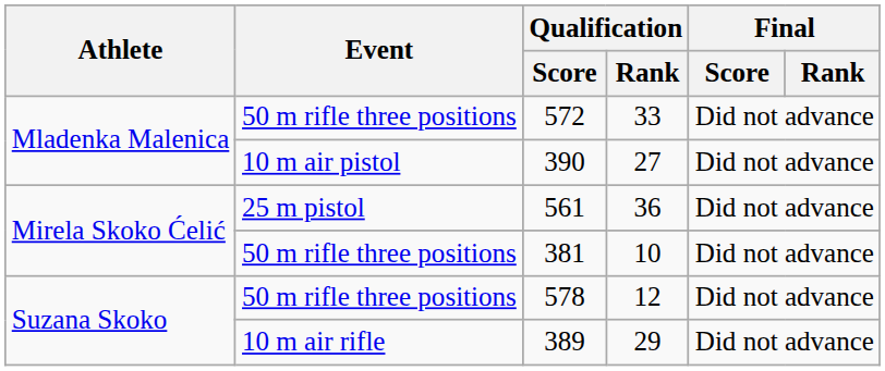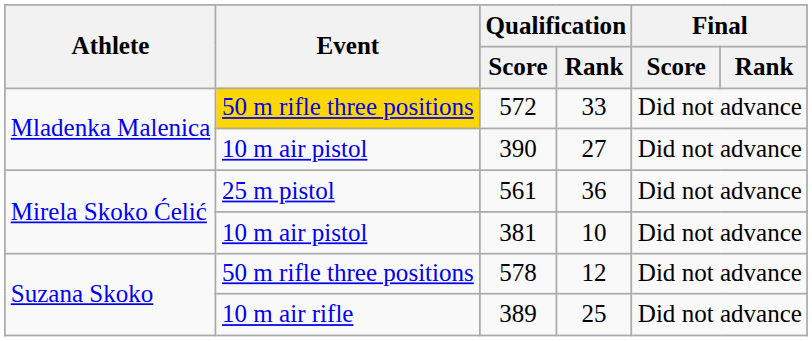 <table class="wikitable" style="font-size:90%">
 <tr>
 <th rowspan="2">Athlete</th>
 <th rowspan="2">Event</th>
 <th colspan="2">Qualification</th>
 <th colspan="2">Final</th>
 </tr>
 <tr>
 <th>Score</th>
 <th>Rank</th>
 <th>Score</th>
 <th>Rank</th>
 </tr>
 <tr>
 <td rowspan=2><a href='#'>Mladenka Malenica</a></td>
-<td><a href='#'>50 m rifle three positions</a></td>
+<td style="background: gold;"><a href='#'>50 m rifle three positions</a></td>
 <td align="center">572</td>
 <td align="center">33</td>
 <td colspan="2"  align="center">Did not advance</td>
 </tr>
 <tr>
 <td><a href='#'>10 m air pistol</a></td>
 <td align="center">390</td>
 <td align="center">27</td>
 <td colspan="2"  align="center">Did not advance</td>
 </tr>
 <tr>
 <td rowspan=2><a href='#'>Mirela Skoko Ćelić</a></td>
 <td><a href='#'>25 m pistol</a></td>
 <td align="center">561</td>
 <td align="center">36</td>
 <td colspan="2"  align="center">Did not advance</td>
 </tr>
 <tr>
-<td><a href='#'>50 m rifle three positions</a></td>
+<td><a href='#'>10 m air pistol</a></td>
 <td align="center">381</td>
 <td align="center">10</td>
 <td colspan="2"  align="center">Did not advance</td>
 </tr>
 <tr>
 <td rowspan=2><a href='#'>Suzana Skoko</a></td>
 <td><a href='#'>50 m rifle three positions</a></td>
 <td align="center">578</td>
 <td align="center">12</td>
 <td colspan="2"  align="center">Did not advance</td>
 </tr>
 <tr>
 <td><a href='#'>10 m air rifle</a></td>
 <td align="center">389</td>
-<td align="center">29</td>
+<td align="center">25</td>
 <td colspan="2"  align="center">Did not advance</td>
 </tr>
 </table>
